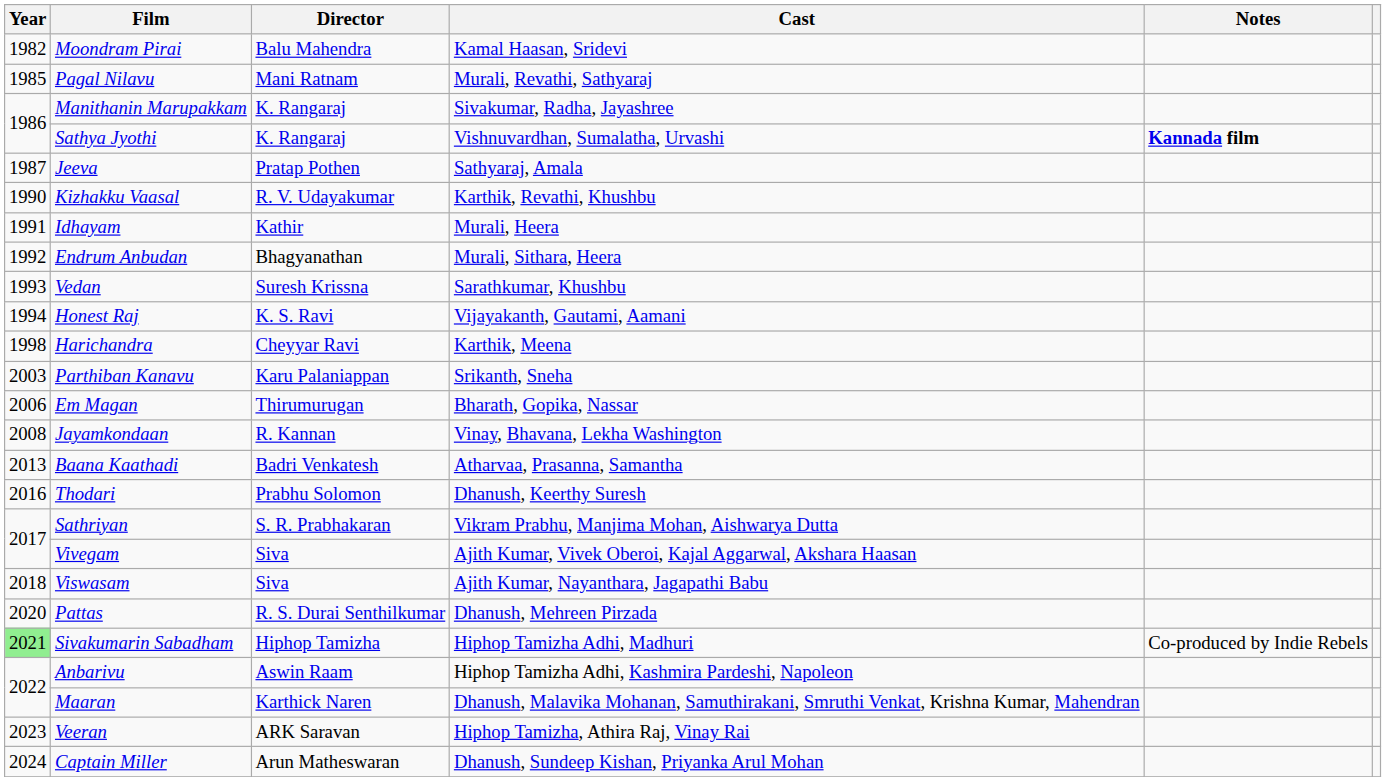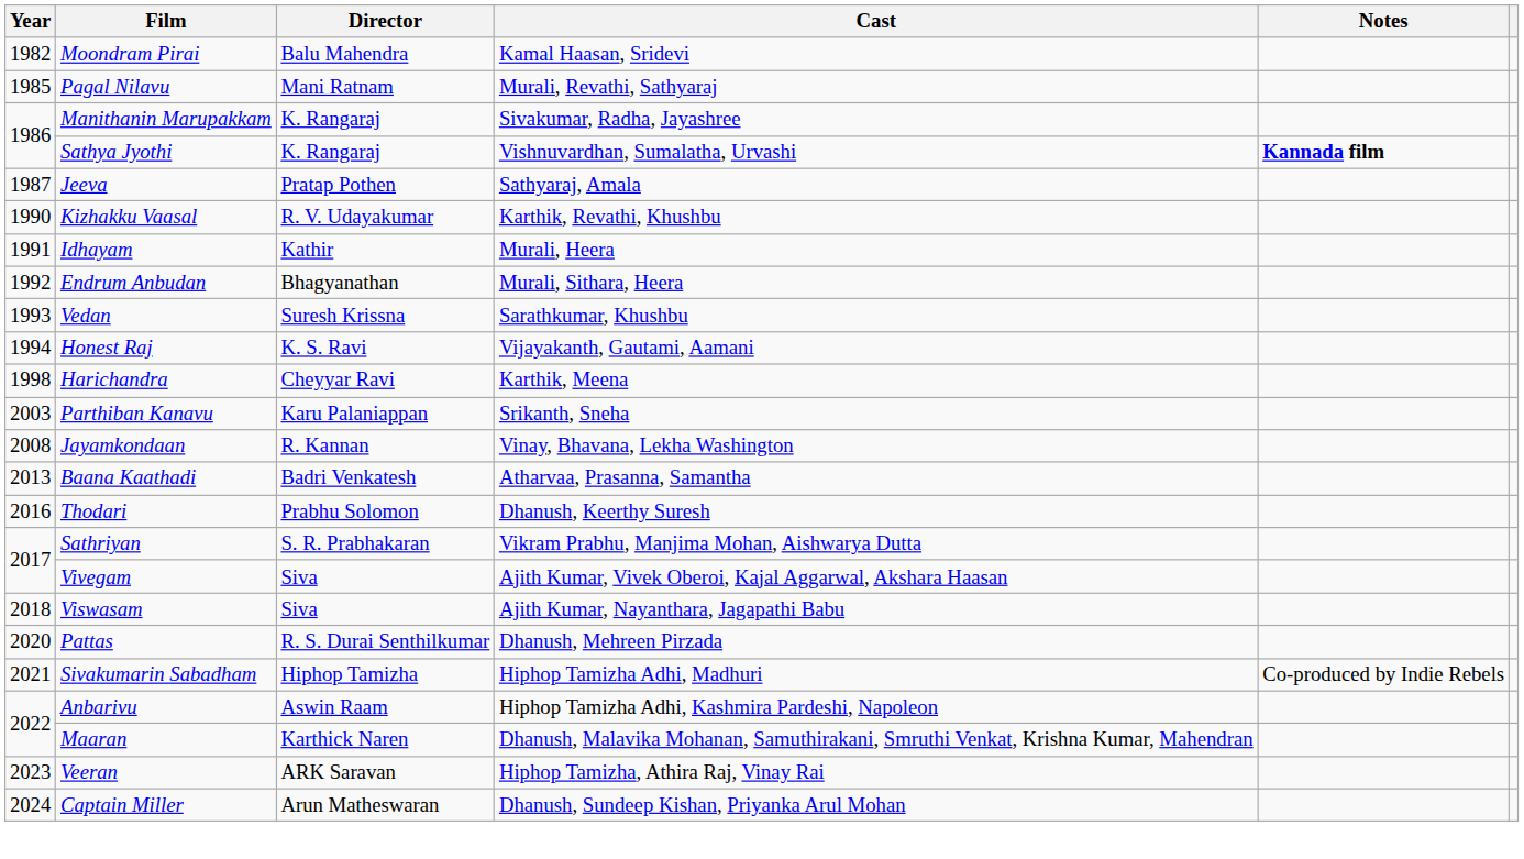 <table class="wikitable">
 <tr>
 <th>Year</th>
 <th>Film</th>
 <th>Director</th>
 <th>Cast</th>
 <th>Notes</th>
 <th></th>
 </tr>
 <tr>
 <td rowspan="1">1982</td>
 <td><em><a href='#'>Moondram Pirai</a></em></td>
 <td><a href='#'>Balu Mahendra</a></td>
 <td><a href='#'>Kamal Haasan</a>, <a href='#'>Sridevi</a></td>
 <td></td>
 <td></td>
 </tr>
 <tr>
 <td rowspan="1">1985</td>
 <td><em><a href='#'>Pagal Nilavu</a></em></td>
 <td><a href='#'>Mani Ratnam</a></td>
 <td><a href='#'>Murali</a>, <a href='#'>Revathi</a>, <a href='#'>Sathyaraj</a></td>
 <td></td>
 <td></td>
 </tr>
 <tr>
 <td rowspan="2">1986</td>
 <td><em><a href='#'>Manithanin Marupakkam</a></em></td>
 <td><a href='#'>K. Rangaraj</a></td>
 <td><a href='#'>Sivakumar</a>, <a href='#'>Radha</a>, <a href='#'>Jayashree</a></td>
 <td></td>
 <td></td>
 </tr>
 <tr>
 <td><em><a href='#'>Sathya Jyothi</a></em></td>
 <td><a href='#'>K. Rangaraj</a></td>
 <td><a href='#'>Vishnuvardhan</a>, <a href='#'>Sumalatha</a>, <a href='#'>Urvashi</a></td>
 <td><strong><a href='#'>Kannada</a> film</strong></td>
 <td></td>
 </tr>
 <tr>
 <td rowspan="1">1987</td>
 <td><em><a href='#'>Jeeva</a></em></td>
 <td><a href='#'>Pratap Pothen</a></td>
 <td><a href='#'>Sathyaraj</a>, <a href='#'>Amala</a></td>
 <td></td>
 <td></td>
 </tr>
 <tr>
 <td rowspan="1">1990</td>
 <td><em><a href='#'>Kizhakku Vaasal</a></em></td>
 <td><a href='#'>R. V. Udayakumar</a></td>
 <td><a href='#'>Karthik</a>, <a href='#'>Revathi</a>, <a href='#'>Khushbu</a></td>
 <td></td>
 <td></td>
 </tr>
 <tr>
 <td rowspan="1">1991</td>
 <td><em><a href='#'>Idhayam</a></em></td>
 <td><a href='#'>Kathir</a></td>
 <td><a href='#'>Murali</a>, <a href='#'>Heera</a></td>
 <td></td>
 <td></td>
 </tr>
 <tr>
 <td rowspan="1">1992</td>
 <td><em><a href='#'>Endrum Anbudan</a></em></td>
 <td>Bhagyanathan</td>
 <td><a href='#'>Murali</a>, <a href='#'>Sithara</a>, <a href='#'>Heera</a></td>
 <td></td>
 <td></td>
 </tr>
 <tr>
 <td rowspan="1">1993</td>
 <td><em><a href='#'>Vedan</a></em></td>
 <td><a href='#'>Suresh Krissna</a></td>
 <td><a href='#'>Sarathkumar</a>, <a href='#'>Khushbu</a></td>
 <td></td>
 <td></td>
 </tr>
 <tr>
 <td rowspan="1">1994</td>
 <td><em><a href='#'>Honest Raj</a></em></td>
 <td><a href='#'>K. S. Ravi</a></td>
 <td><a href='#'>Vijayakanth</a>, <a href='#'>Gautami</a>, <a href='#'>Aamani</a></td>
 <td></td>
 <td></td>
 </tr>
 <tr>
 <td rowspan="1">1998</td>
 <td><em><a href='#'>Harichandra</a></em></td>
 <td><a href='#'>Cheyyar Ravi</a></td>
 <td><a href='#'>Karthik</a>, <a href='#'>Meena</a></td>
 <td></td>
 <td></td>
 </tr>
 <tr>
 <td rowspan="1">2003</td>
 <td><em><a href='#'>Parthiban Kanavu</a></em></td>
 <td><a href='#'>Karu Palaniappan</a></td>
 <td><a href='#'>Srikanth</a>, <a href='#'>Sneha</a></td>
 <td></td>
 <td></td>
 </tr>
 <tr>
-<td rowspan="1">2006</td>
-<td><em><a href='#'>Em Magan</a></em></td>
-<td><a href='#'>Thirumurugan</a></td>
-<td><a href='#'>Bharath</a>, <a href='#'>Gopika</a>, <a href='#'>Nassar</a></td>
-<td></td>
-<td></td>
-</tr>
-<tr>
 <td rowspan="1">2008</td>
 <td><em><a href='#'>Jayamkondaan</a></em></td>
 <td><a href='#'>R. Kannan</a></td>
 <td><a href='#'>Vinay</a>, <a href='#'>Bhavana</a>, <a href='#'>Lekha Washington</a></td>
 <td></td>
 <td></td>
 </tr>
 <tr>
 <td rowspan="1">2013</td>
 <td><em><a href='#'>Baana Kaathadi</a></em></td>
 <td><a href='#'>Badri Venkatesh</a></td>
 <td><a href='#'>Atharvaa</a>, <a href='#'>Prasanna</a>, <a href='#'>Samantha</a></td>
 <td></td>
 <td></td>
 </tr>
 <tr>
 <td rowspan="1">2016</td>
 <td><em><a href='#'>Thodari</a></em></td>
 <td><a href='#'>Prabhu Solomon</a></td>
 <td><a href='#'>Dhanush</a>, <a href='#'>Keerthy Suresh</a></td>
 <td></td>
 <td></td>
 </tr>
 <tr>
 <td rowspan="2">2017</td>
 <td><em><a href='#'>Sathriyan</a></em></td>
 <td><a href='#'>S. R. Prabhakaran</a></td>
 <td><a href='#'>Vikram Prabhu</a>, <a href='#'>Manjima Mohan</a>, <a href='#'>Aishwarya Dutta</a></td>
 <td></td>
 <td></td>
 </tr>
 <tr>
 <td><em><a href='#'>Vivegam</a></em></td>
 <td><a href='#'>Siva</a></td>
 <td><a href='#'>Ajith Kumar</a>, <a href='#'>Vivek Oberoi</a>, <a href='#'>Kajal Aggarwal</a>, <a href='#'>Akshara Haasan</a></td>
 <td></td>
 <td></td>
 </tr>
 <tr>
 <td t="1">2018</td>
 <td><em><a href='#'>Viswasam</a></em></td>
 <td><a href='#'>Siva</a></td>
 <td><a href='#'>Ajith Kumar</a>, <a href='#'>Nayanthara</a>, <a href='#'>Jagapathi Babu</a></td>
 <td></td>
 <td></td>
 </tr>
 <tr>
 <td>2020</td>
 <td><em><a href='#'>Pattas</a></em></td>
 <td><a href='#'>R. S. Durai Senthilkumar</a></td>
 <td><a href='#'>Dhanush</a>, <a href='#'>Mehreen Pirzada</a></td>
 <td></td>
 <td></td>
 </tr>
 <tr>
-<td style="background: lightgreen;">2021</td>
+<td>2021</td>
 <td><em><a href='#'>Sivakumarin Sabadham</a></em></td>
 <td><a href='#'>Hiphop Tamizha</a></td>
 <td><a href='#'>Hiphop Tamizha Adhi</a>, <a href='#'>Madhuri</a></td>
 <td>Co-produced by Indie Rebels</td>
 <td></td>
 </tr>
 <tr>
 <td rowspan="2">2022</td>
 <td><em><a href='#'>Anbarivu</a></em></td>
 <td><a href='#'>Aswin Raam</a></td>
 <td>Hiphop Tamizha Adhi, <a href='#'>Kashmira Pardeshi</a>, <a href='#'>Napoleon</a></td>
 <td></td>
 <td></td>
 </tr>
 <tr>
 <td><em><a href='#'>Maaran</a></em></td>
 <td><a href='#'>Karthick Naren</a></td>
 <td><a href='#'>Dhanush</a>, <a href='#'>Malavika Mohanan</a>, <a href='#'>Samuthirakani</a>, <a href='#'>Smruthi Venkat</a>, Krishna Kumar, <a href='#'>Mahendran</a></td>
 <td></td>
 <td></td>
 </tr>
 <tr>
 <td>2023</td>
 <td><em><a href='#'>Veeran</a></em></td>
 <td>ARK Saravan</td>
 <td><a href='#'>Hiphop Tamizha</a>, Athira Raj, <a href='#'>Vinay Rai</a></td>
 <td></td>
 <td></td>
 </tr>
 <tr>
 <td>2024</td>
 <td><em><a href='#'>Captain Miller</a></em></td>
 <td>Arun Matheswaran</td>
 <td><a href='#'>Dhanush</a>, <a href='#'>Sundeep Kishan</a>, <a href='#'>Priyanka Arul Mohan</a></td>
 <td></td>
 <td></td>
 </tr>
 </table>
